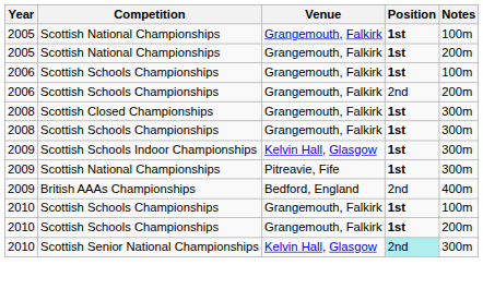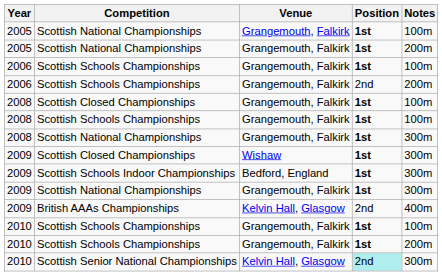 <table class="wikitable">
 <tr>
 <th>Year</th>
 <th>Competition</th>
 <th>Venue</th>
 <th>Position</th>
 <th>Notes</th>
 </tr>
 <tr>
 <td>2005</td>
 <td>Scottish National Championships</td>
 <td><a href='#'>Grangemouth</a>, <a href='#'>Falkirk</a></td>
 <td><strong>1st</strong></td>
 <td>100m</td>
 </tr>
 <tr>
 <td>2005</td>
 <td>Scottish National Championships</td>
 <td>Grangemouth, Falkirk</td>
 <td><strong>1st</strong></td>
 <td>200m</td>
 </tr>
 <tr>
 <td>2006</td>
 <td>Scottish Schools Championships</td>
 <td>Grangemouth, Falkirk</td>
 <td><strong>1st</strong></td>
 <td>100m</td>
 </tr>
 <tr>
 <td>2006</td>
 <td>Scottish Schools Championships</td>
 <td>Grangemouth, Falkirk</td>
 <td>2nd</td>
 <td>200m</td>
 </tr>
 <tr>
 <td>2008</td>
 <td>Scottish Closed Championships</td>
 <td>Grangemouth, Falkirk</td>
 <td><strong>1st</strong></td>
-<td>300m</td>
+<td>100m</td>
 </tr>
 <tr>
 <td>2008</td>
 <td>Scottish Schools Championships</td>
 <td>Grangemouth, Falkirk</td>
 <td><strong>1st</strong></td>
+<td>100m</td>
+</tr>
+<tr>
+<td>2008</td>
+<td>Scottish National Championships</td>
+<td>Grangemouth, Falkirk</td>
+<td><strong>1st</strong></td>
+<td>300m</td>
+</tr>
+<tr>
+<td>2009</td>
+<td>Scottish Closed Championships</td>
+<td><a href='#'>Wishaw</a></td>
+<td><strong>1st</strong></td>
 <td>300m</td>
 </tr>
 <tr>
 <td>2009</td>
 <td>Scottish Schools Indoor Championships</td>
-<td><a href='#'>Kelvin Hall</a>, <a href='#'>Glasgow</a></td>
+<td>Bedford, England</td>
 <td><strong>1st</strong></td>
 <td>300m</td>
 </tr>
 <tr>
 <td>2009</td>
 <td>Scottish National Championships</td>
-<td>Pitreavie, Fife</td>
+<td>Grangemouth, Falkirk</td>
 <td><strong>1st</strong></td>
 <td>300m</td>
 </tr>
 <tr>
 <td>2009</td>
 <td>British AAAs Championships</td>
-<td>Bedford, England</td>
+<td><a href='#'>Kelvin Hall</a>, <a href='#'>Glasgow</a></td>
 <td>2nd</td>
 <td>400m</td>
 </tr>
 <tr>
 <td>2010</td>
 <td>Scottish Schools Championships</td>
 <td>Grangemouth, Falkirk</td>
 <td><strong>1st</strong></td>
 <td>100m</td>
 </tr>
 <tr>
 <td>2010</td>
 <td>Scottish Schools Championships</td>
 <td>Grangemouth, Falkirk</td>
 <td><strong>1st</strong></td>
 <td>200m</td>
 </tr>
 <tr>
 <td>2010</td>
 <td>Scottish Senior National Championships</td>
 <td><a href='#'>Kelvin Hall</a>, <a href='#'>Glasgow</a></td>
 <td style="background: paleturquoise;">2nd</td>
 <td>300m</td>
 </tr>
 </table>
